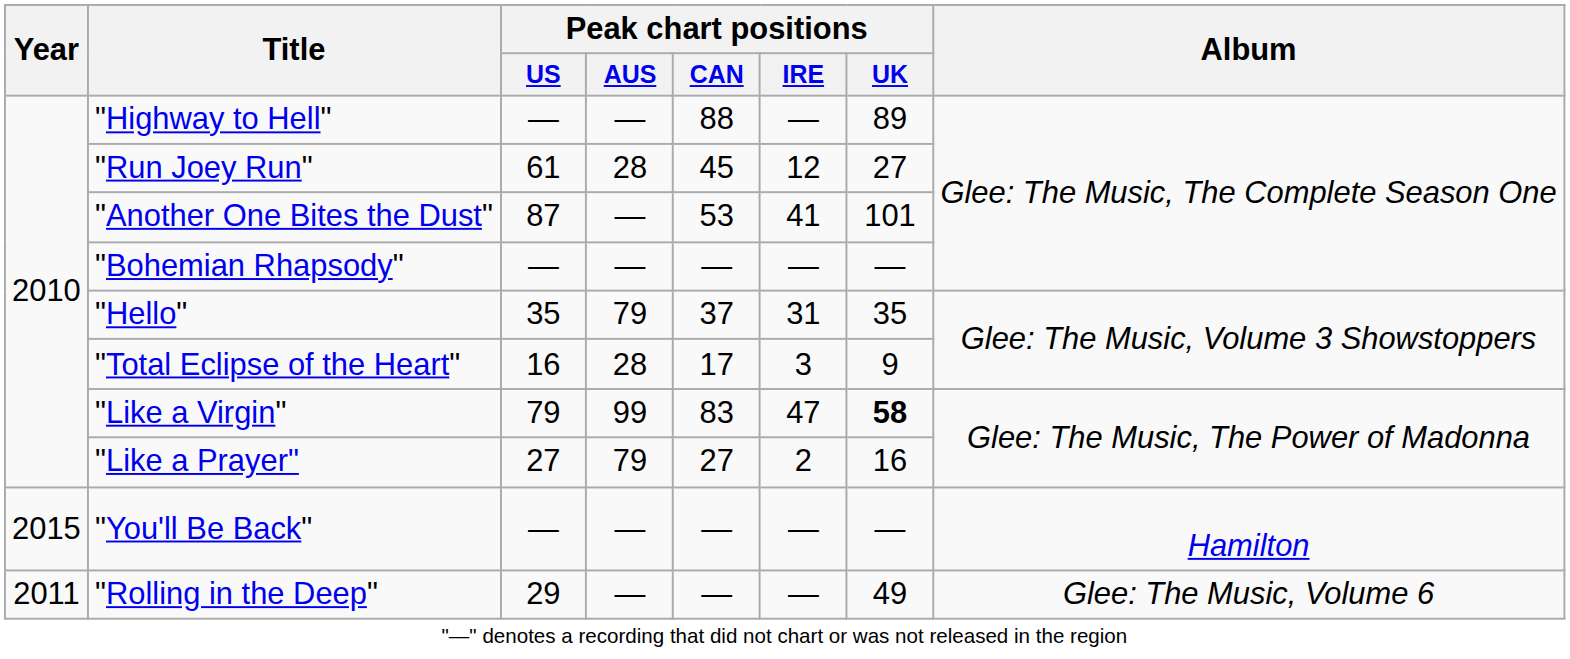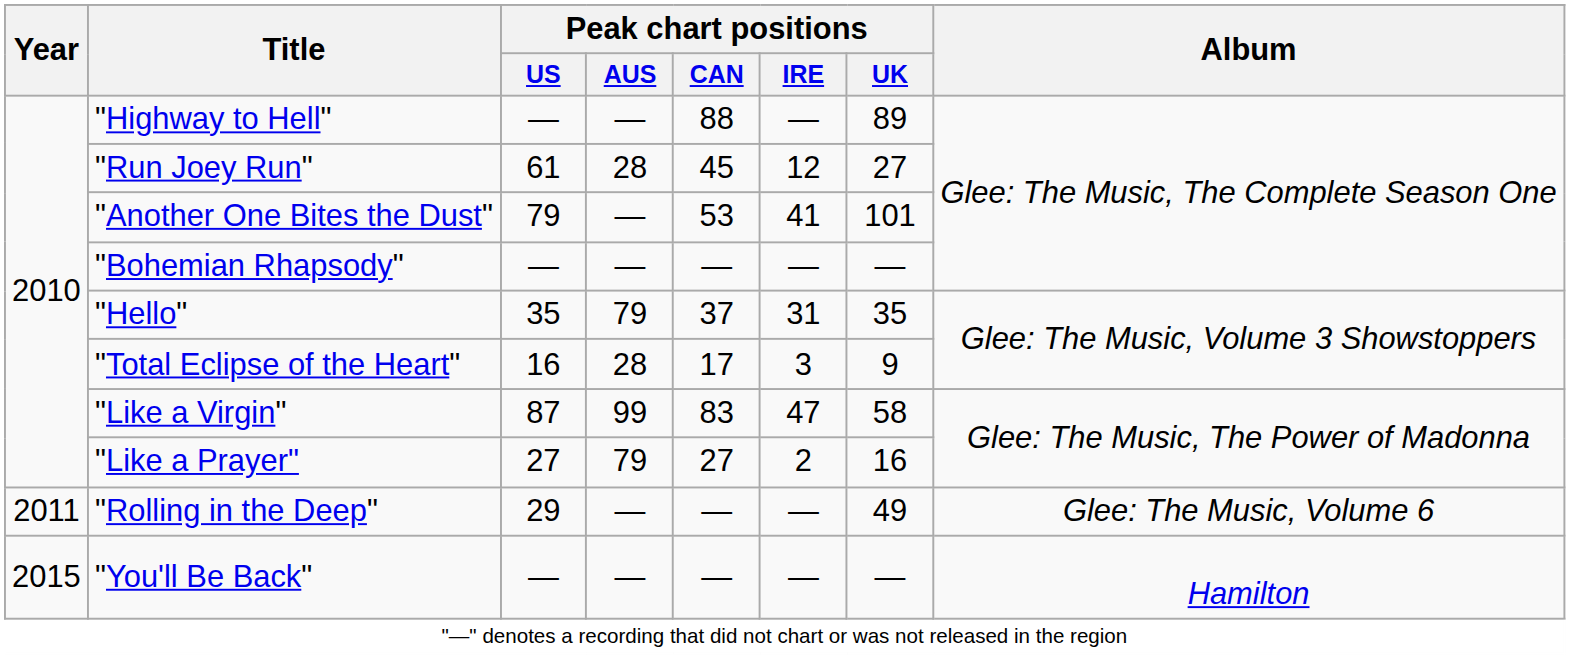 <table class="wikitable" style="text-align:center">
 <tr>
 <th rowspan=2>Year</th>
 <th rowspan=2>Title</th>
 <th colspan=5>Peak chart positions</th>
 <th rowspan=2>Album</th>
 </tr>
 <tr style=font-size:95%>
 <th style="width:3em;font-size:85%;"><a href='#'>US</a><br></th>
 <th style="width:3em;font-size:85%;"><a href='#'>AUS</a><br></th>
 <th style="width:3em;font-size:85%;"><a href='#'>CAN</a><br></th>
 <th style="width:3em;font-size:85%;"><a href='#'>IRE</a><br></th>
 <th scope="col" style="width:3em;font-size:85%;"><a href='#'>UK</a><br></th>
 </tr>
 <tr>
 <td rowspan=8>2010</td>
 <td align=left>"<a href='#'>Highway to Hell</a>"</td>
 <td>—</td>
 <td>—</td>
 <td>88</td>
 <td>—</td>
 <td>89</td>
 <td rowspan=4><em>Glee: The Music, The Complete Season One</em></td>
 </tr>
 <tr>
 <td align=left>"<a href='#'>Run Joey Run</a>"</td>
 <td>61</td>
 <td>28</td>
 <td>45</td>
 <td>12</td>
 <td>27</td>
 </tr>
 <tr>
 <td align=left>"<a href='#'>Another One Bites the Dust</a>"</td>
-<td>87</td>
+<td>79</td>
 <td>—</td>
 <td>53</td>
 <td>41</td>
 <td>101</td>
 </tr>
 <tr>
 <td align=left>"<a href='#'>Bohemian Rhapsody</a>"</td>
 <td>—</td>
 <td>—</td>
 <td>—</td>
 <td>—</td>
 <td>—</td>
 </tr>
 <tr>
 <td align=left>"<a href='#'>Hello</a>"</td>
 <td>35</td>
 <td>79</td>
 <td>37</td>
 <td>31</td>
 <td>35</td>
 <td rowspan=2><em>Glee: The Music, Volume 3 Showstoppers</em></td>
 </tr>
 <tr>
 <td align=left>"<a href='#'>Total Eclipse of the Heart</a>"</td>
 <td>16</td>
 <td>28</td>
 <td>17</td>
 <td>3</td>
 <td>9</td>
 </tr>
 <tr>
 <td align=left>"<a href='#'>Like a Virgin</a>"</td>
-<td>79</td>
+<td>87</td>
 <td>99</td>
 <td>83</td>
 <td>47</td>
-<td><strong>58</strong></td>
+<td>58</td>
 <td rowspan=2><em>Glee: The Music, The Power of Madonna</em></td>
 </tr>
 <tr>
 <td align=left>"<a href='#'>Like a Prayer"</a></td>
 <td>27</td>
 <td>79</td>
 <td>27</td>
 <td>2</td>
 <td>16</td>
+</tr>
+<tr>
+<td>2011</td>
+<td align=left>"<a href='#'>Rolling in the Deep</a>"</td>
+<td>29</td>
+<td>—</td>
+<td>—</td>
+<td>—</td>
+<td>49</td>
+<td><em>Glee: The Music, Volume 6</em></td>
 </tr>
 <tr>
 <td>2015</td>
 <td align=left>"<a href='#'>You'll Be Back</a>"</td>
 <td>—</td>
 <td>—</td>
 <td>—</td>
 <td>—</td>
 <td>—</td>
 <td><br><em><a href='#'>Hamilton</a></em></td>
 </tr>
 <tr>
-<td>2011</td>
-<td align=left>"<a href='#'>Rolling in the Deep</a>"</td>
-<td>29</td>
-<td>—</td>
-<td>—</td>
-<td>—</td>
-<td>49</td>
-<td><em>Glee: The Music, Volume 6</em></td>
-</tr>
-<tr>
 <td colspan=8 width=100% style="background:#FFF; border-left:1px solid #FFF; border-right:1px solid #FFF; border-bottom:1px solid #FFF; font-size:8pt">"—" denotes a recording that did not chart or was not released in the region</td>
 </tr>
 </table>
